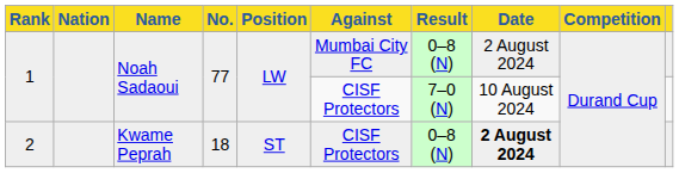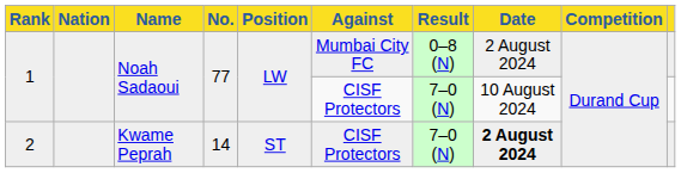 <table class="wikitable sortable" style="font-size: 95%; text-align: center;">
 <tr>
 <th style="background:#FADF20; color:#2A5AA1; text-align:center;">Rank</th>
 <th style="background:#FADF20; color:#2A5AA1; text-align:center;">Nation</th>
 <th style="background:#FADF20; color:#2A5AA1; text-align:center;">Name</th>
 <th style="background:#FADF20; color:#2A5AA1; text-align:center;">No.</th>
 <th style="background:#FADF20; color:#2A5AA1; text-align:center;">Position</th>
 <th style="background:#FADF20; color:#2A5AA1; text-align:center;">Against</th>
 <th style="background:#FADF20; color:#2A5AA1; text-align:center;">Result</th>
 <th style="background:#FADF20; color:#2A5AA1; text-align:center;">Date</th>
 <th style="background:#FADF20; color:#2A5AA1; text-align:center;">Competition</th>
 <th style="background:#FADF20; color:#2A5AA1; text-align:center;"></th>
 </tr>
 <tr bgcolor="#EFEFEF">
 <td rowspan="2">1</td>
 <td rowspan="2"></td>
 <td rowspan="2" style="text-align:left;"><a href='#'>Noah Sadaoui</a></td>
 <td rowspan="2">77</td>
 <td rowspan="2"><a href='#'>LW</a></td>
 <td> <a href='#'>Mumbai City FC</a></td>
 <td style="background:#CCFFCC;">0–8 (<a href='#'>N</a>)</td>
 <td>2 August 2024</td>
 <td rowspan="3"><a href='#'>Durand Cup</a></td>
 <td></td>
 </tr>
 <tr>
 <td> <a href='#'>CISF Protectors</a></td>
 <td style="background:#CCFFCC;">7–0 (<a href='#'>N</a>)</td>
 <td>10 August 2024</td>
 <td></td>
 </tr>
 <tr bgcolor="#EFEFEF">
 <td>2</td>
 <td></td>
 <td style="text-align:left;"><a href='#'>Kwame Peprah</a></td>
-<td>18</td>
+<td>14</td>
 <td><a href='#'>ST</a></td>
 <td> <a href='#'>CISF Protectors</a></td>
-<td style="background:#CCFFCC;">0–8 (<a href='#'>N</a>)</td>
+<td style="background:#CCFFCC;">7–0 (<a href='#'>N</a>)</td>
 <td><strong>2 August 2024</strong></td>
 <td></td>
 </tr>
 </table>
